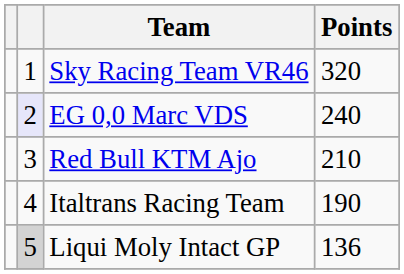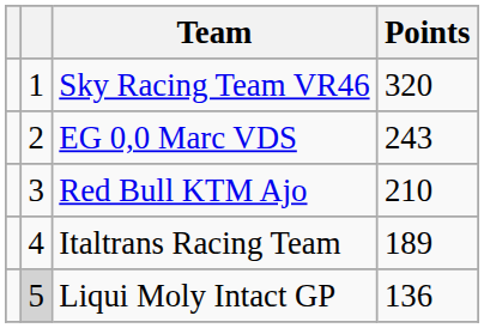 <table class="wikitable" style="font-size: 95%;">
 <tr>
 <th></th>
 <th></th>
 <th>Team</th>
 <th>Points</th>
 </tr>
 <tr>
 <td></td>
 <td align=center>1</td>
 <td> <a href='#'>Sky Racing Team VR46</a></td>
 <td align=left>320</td>
 </tr>
 <tr>
 <td></td>
-<td align=center style="background: lavender;">2</td>
+<td align=center>2</td>
 <td> <a href='#'>EG 0,0 Marc VDS</a></td>
-<td align=left>240</td>
+<td align=left>243</td>
 </tr>
 <tr>
 <td></td>
 <td align=center>3</td>
 <td> <a href='#'>Red Bull KTM Ajo</a></td>
 <td align=left>210</td>
 </tr>
 <tr>
 <td></td>
 <td align=center>4</td>
 <td> Italtrans Racing Team</td>
-<td align=left>190</td>
+<td align=left>189</td>
 </tr>
 <tr>
 <td></td>
 <td align=center style="background: lightgrey;">5</td>
 <td> Liqui Moly Intact GP</td>
 <td align=left>136</td>
 </tr>
 </table>
